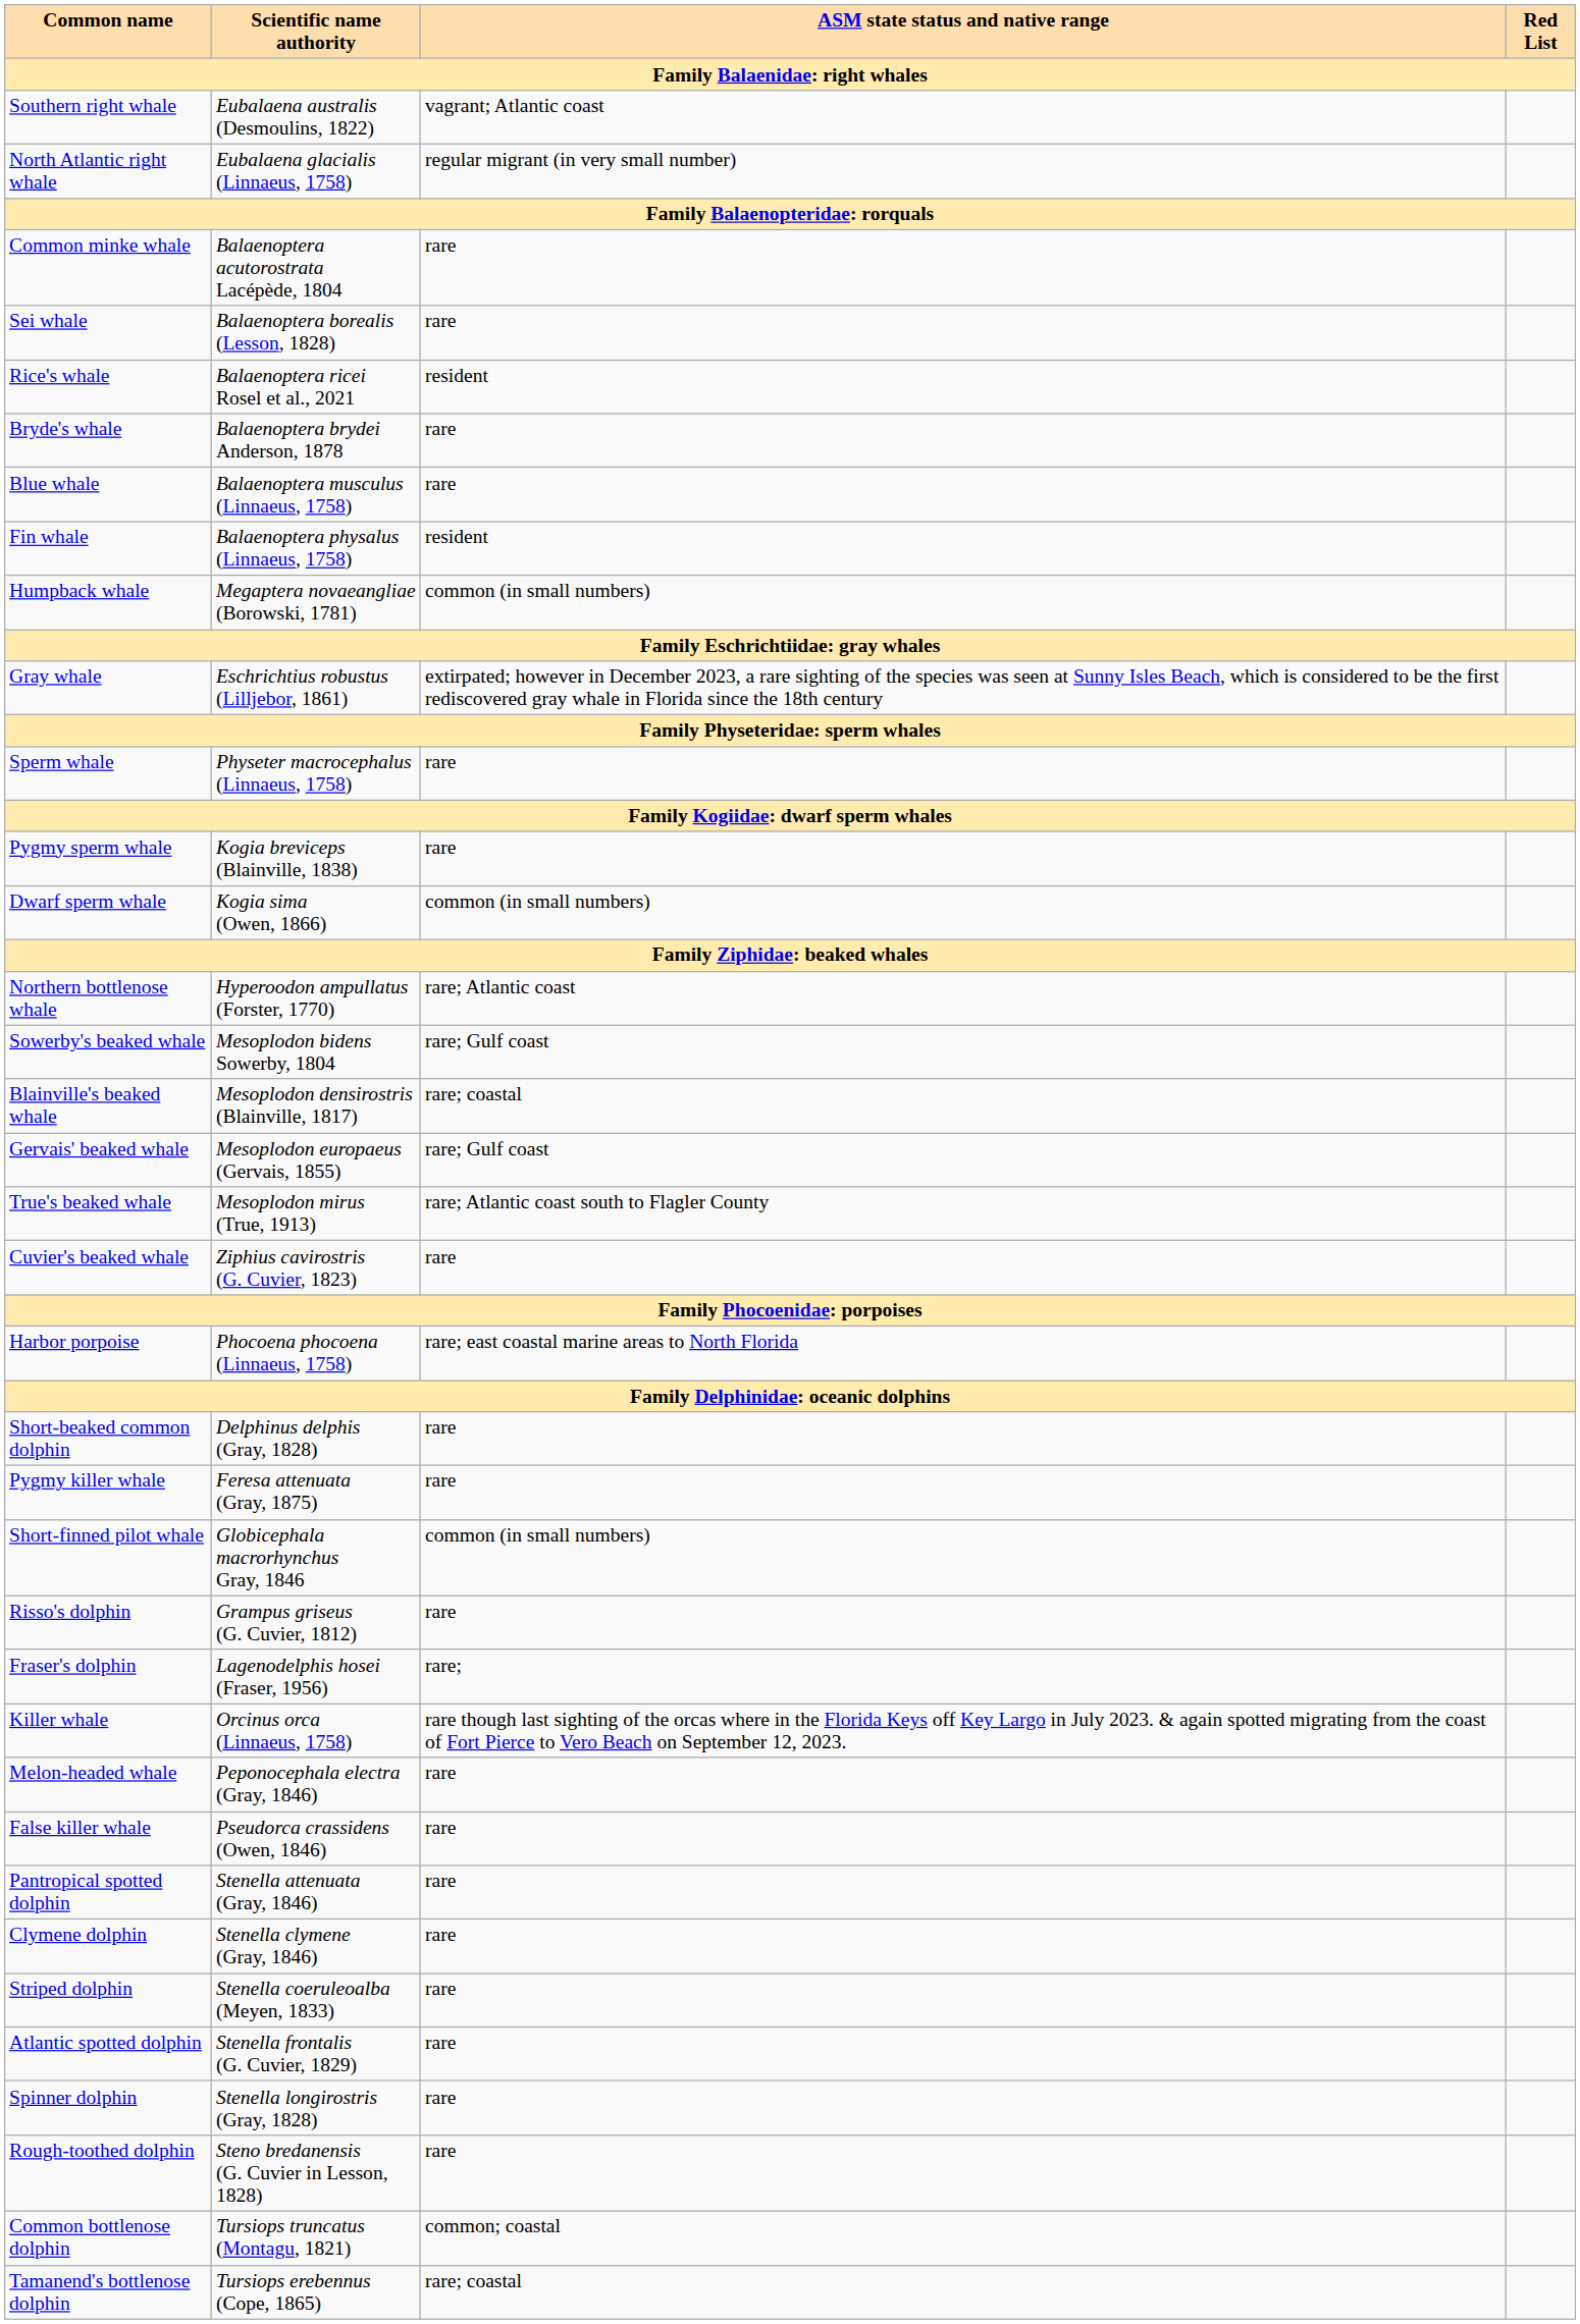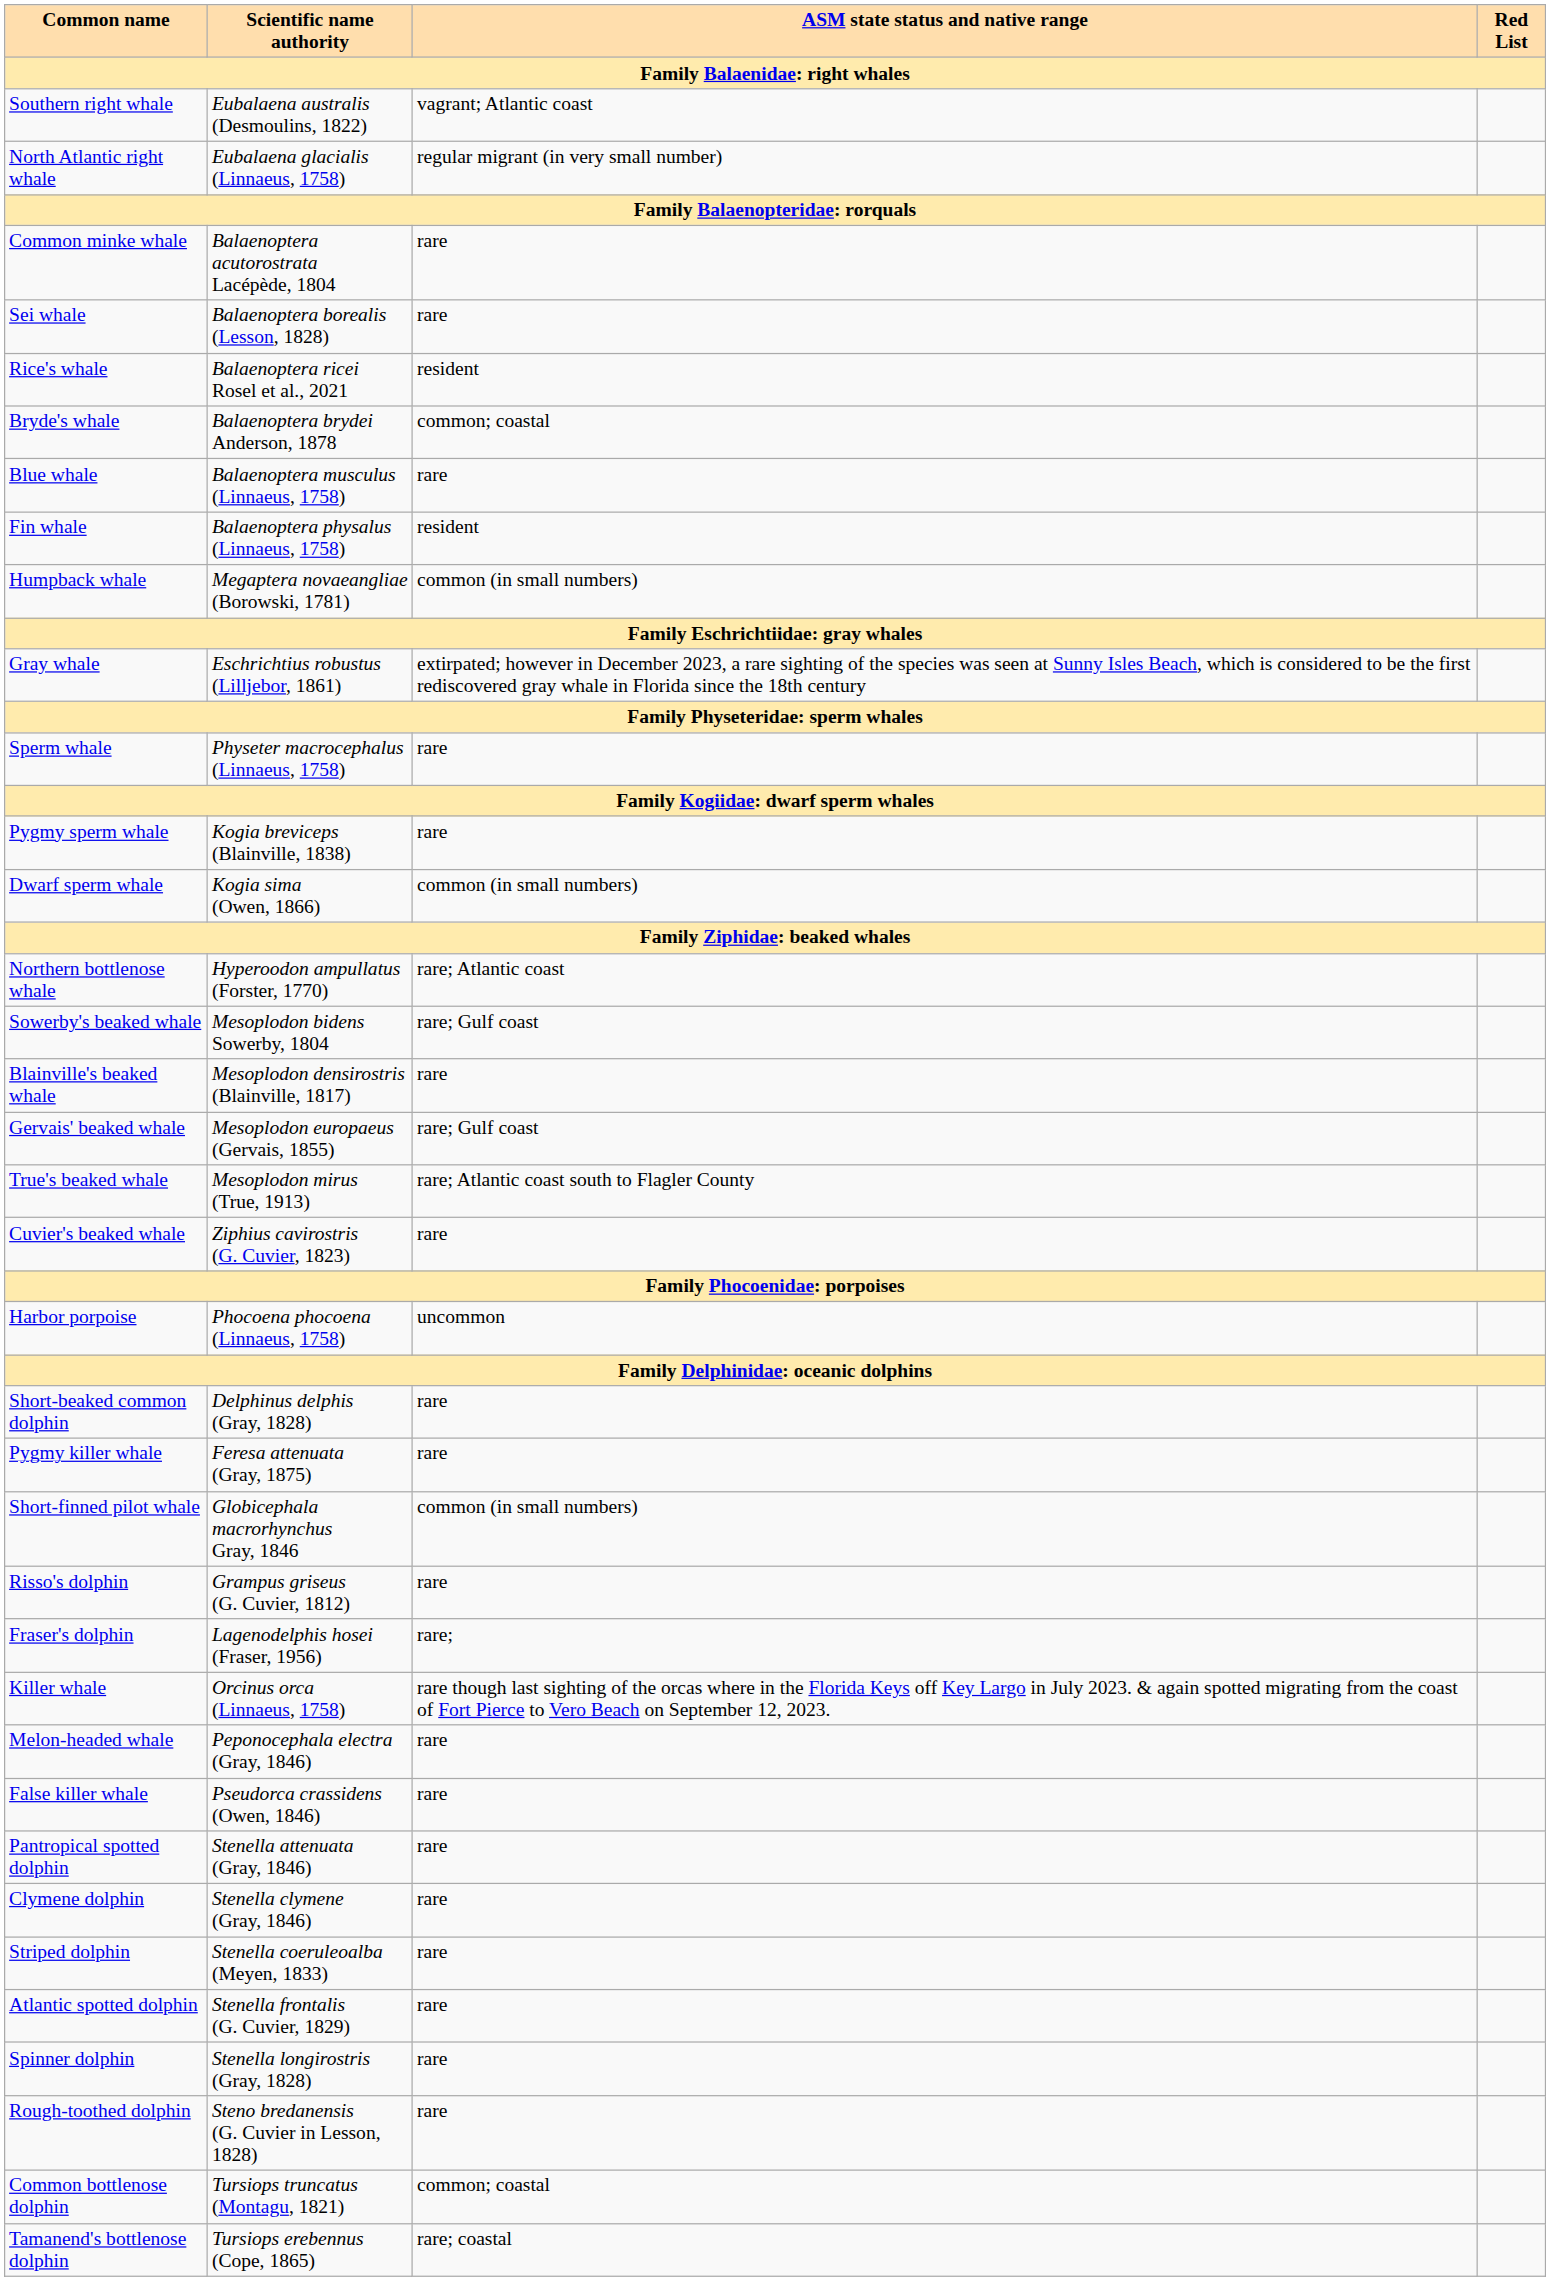 <table class="wikitable" style="width:100%; text-align:left;">
 <tr valign="top">
 <th style=background:navajowhite>Common name</th>
 <th style=background:navajowhite>Scientific name<br>authority</th>
 <th style=background:navajowhite><a href='#'>ASM</a> state status and native range</th>
 <th style=background:navajowhite>Red List</th>
 </tr>
 <tr>
 <td style="text-align:center;" bgcolor="#ffebad" colspan=5><strong>Family <a href='#'>Balaenidae</a>: right whales</strong></td>
 </tr>
 <tr valign="top">
 <td><a href='#'>Southern right whale</a><br></td>
 <td><em>Eubalaena australis</em><br>(Desmoulins, 1822)</td>
 <td>vagrant; Atlantic coast</td>
 <td><br></td>
 </tr>
 <tr valign="top">
 <td><a href='#'>North Atlantic right whale</a><br></td>
 <td><em>Eubalaena glacialis</em><br>(<a href='#'>Linnaeus</a>, <a href='#'>1758</a>)</td>
 <td>regular migrant (in very small number)</td>
 <td><br></td>
 </tr>
 <tr>
 <td style="text-align:center;" bgcolor="#ffebad" colspan=5><strong>Family <a href='#'>Balaenopteridae</a>: rorquals</strong></td>
 </tr>
 <tr valign="top">
 <td><a href='#'>Common minke whale</a><br></td>
 <td><em>Balaenoptera acutorostrata</em><br>Lacépède, 1804</td>
 <td>rare</td>
 <td><br></td>
 </tr>
 <tr valign="top">
 <td><a href='#'>Sei whale</a><br></td>
 <td><em>Balaenoptera borealis</em><br>(<a href='#'>Lesson</a>, 1828)</td>
 <td>rare</td>
 <td><br></td>
 </tr>
 <tr valign="top">
 <td><a href='#'>Rice's whale</a><br></td>
 <td><em>Balaenoptera ricei</em><br>Rosel et al., 2021</td>
 <td>resident</td>
 <td><br></td>
 </tr>
 <tr valign="top">
 <td><a href='#'>Bryde's whale</a><br></td>
 <td><em>Balaenoptera brydei</em><br>Anderson, 1878</td>
-<td>rare</td>
+<td>common; coastal</td>
 <td><br></td>
 </tr>
 <tr valign="top">
 <td><a href='#'>Blue whale</a><br></td>
 <td><em>Balaenoptera musculus</em><br>(<a href='#'>Linnaeus</a>, <a href='#'>1758</a>)</td>
 <td>rare</td>
 <td><br></td>
 </tr>
 <tr valign="top">
 <td><a href='#'>Fin whale</a><br></td>
 <td><em>Balaenoptera physalus</em><br>(<a href='#'>Linnaeus</a>, <a href='#'>1758</a>)</td>
 <td>resident</td>
 <td><br></td>
 </tr>
 <tr valign="top">
 <td><a href='#'>Humpback whale</a><br></td>
 <td><em>Megaptera novaeangliae</em><br>(Borowski, 1781)</td>
 <td>common (in small numbers)</td>
 <td><br></td>
 </tr>
 <tr>
 <td style="text-align:center;" bgcolor="#ffebad" colspan=5><strong>Family Eschrichtiidae: gray whales</strong></td>
 </tr>
 <tr valign="top">
 <td><a href='#'>Gray whale</a><br></td>
 <td><em>Eschrichtius robustus</em><br>(<a href='#'>Lilljebor</a>, 1861)</td>
 <td>extirpated; however in December 2023, a rare sighting of the species was seen at <a href='#'>Sunny Isles Beach</a>, which is considered to be the first rediscovered gray whale in Florida since the 18th century</td>
 <td><br></td>
 </tr>
 <tr>
 <td style="text-align:center;" bgcolor="#ffebad" colspan=5><strong>Family Physeteridae: sperm whales</strong></td>
 </tr>
 <tr valign="top">
 <td><a href='#'>Sperm whale</a><br></td>
 <td><em>Physeter macrocephalus</em><br>(<a href='#'>Linnaeus</a>, <a href='#'>1758</a>)</td>
 <td>rare</td>
 <td><br></td>
 </tr>
 <tr>
 <td style="text-align:center;" bgcolor="#ffebad" colspan=5><strong>Family <a href='#'>Kogiidae</a>: dwarf sperm whales</strong></td>
 </tr>
 <tr valign="top">
 <td><a href='#'>Pygmy sperm whale</a><br></td>
 <td><em>Kogia breviceps</em><br>(Blainville, 1838)</td>
 <td>rare</td>
 <td><br></td>
 </tr>
 <tr valign="top">
 <td><a href='#'>Dwarf sperm whale</a><br></td>
 <td><em>Kogia sima</em><br>(Owen, 1866)</td>
 <td>common (in small numbers)</td>
 <td><br></td>
 </tr>
 <tr>
 <td style="text-align:center;" bgcolor="#ffebad" colspan=5><strong>Family <a href='#'>Ziphidae</a>: beaked whales</strong></td>
 </tr>
 <tr valign="top">
 <td><a href='#'>Northern bottlenose whale</a><br></td>
 <td><em>Hyperoodon ampullatus</em><br>(Forster, 1770)</td>
 <td>rare; Atlantic coast</td>
 <td><br></td>
 </tr>
 <tr valign="top">
 <td><a href='#'>Sowerby's beaked whale</a><br></td>
 <td><em>Mesoplodon bidens</em><br>Sowerby, 1804</td>
 <td>rare; Gulf coast</td>
 <td><br></td>
 </tr>
 <tr valign="top">
 <td><a href='#'>Blainville's beaked whale</a><br></td>
 <td><em>Mesoplodon densirostris</em><br>(Blainville, 1817)</td>
-<td>rare; coastal</td>
+<td>rare</td>
 <td><br></td>
 </tr>
 <tr valign="top">
 <td><a href='#'>Gervais' beaked whale</a><br></td>
 <td><em>Mesoplodon europaeus</em><br>(Gervais, 1855)</td>
 <td>rare; Gulf coast</td>
 <td><br></td>
 </tr>
 <tr valign="top">
 <td><a href='#'>True's beaked whale</a><br></td>
 <td><em>Mesoplodon mirus</em><br>(True, 1913)</td>
 <td>rare; Atlantic coast south to Flagler County</td>
 <td><br></td>
 </tr>
 <tr valign="top">
 <td><a href='#'>Cuvier's beaked whale</a><br></td>
 <td><em>Ziphius cavirostris</em><br>(<a href='#'>G. Cuvier</a>, 1823)</td>
 <td>rare</td>
 <td><br></td>
 </tr>
 <tr>
 <td style="text-align:center;" bgcolor="#ffebad" colspan=5><strong>Family <a href='#'>Phocoenidae</a>: porpoises</strong></td>
 </tr>
 <tr valign="top">
 <td><a href='#'>Harbor porpoise</a><br></td>
 <td><em>Phocoena phocoena</em><br>(<a href='#'>Linnaeus</a>, <a href='#'>1758</a>)</td>
-<td>rare; east coastal marine areas to <a href='#'>North Florida</a></td>
+<td>uncommon</td>
 <td><br></td>
 </tr>
 <tr>
 <td style="text-align:center;" bgcolor="#ffebad" colspan=5><strong>Family <a href='#'>Delphinidae</a>: oceanic dolphins</strong></td>
 </tr>
 <tr valign="top">
 <td><a href='#'>Short-beaked common dolphin</a><br></td>
 <td><em>Delphinus delphis</em><br>(Gray, 1828)</td>
 <td>rare</td>
 <td><br></td>
 </tr>
 <tr valign="top">
 <td><a href='#'>Pygmy killer whale</a><br></td>
 <td><em>Feresa attenuata</em><br>(Gray, 1875)</td>
 <td>rare</td>
 <td><br></td>
 </tr>
 <tr valign="top">
 <td><a href='#'>Short-finned pilot whale</a><br></td>
 <td><em>Globicephala macrorhynchus</em><br>Gray, 1846</td>
 <td>common (in small numbers)</td>
 <td><br></td>
 </tr>
 <tr valign="top">
 <td><a href='#'>Risso's dolphin</a><br></td>
 <td><em>Grampus griseus</em><br>(G. Cuvier, 1812)</td>
 <td>rare</td>
 <td><br></td>
 </tr>
 <tr valign="top">
 <td><a href='#'>Fraser's dolphin</a><br></td>
 <td><em>Lagenodelphis hosei</em><br>(Fraser, 1956)</td>
 <td>rare;</td>
 <td><br></td>
 </tr>
 <tr valign="top">
 <td><a href='#'>Killer whale</a><br></td>
 <td><em>Orcinus orca</em><br>(<a href='#'>Linnaeus</a>, <a href='#'>1758</a>)</td>
 <td>rare though last sighting of the orcas where in the <a href='#'>Florida Keys</a> off <a href='#'>Key Largo</a> in July 2023. & again spotted migrating from the coast of <a href='#'>Fort Pierce</a> to <a href='#'>Vero Beach</a> on September 12, 2023.</td>
 <td><br></td>
 </tr>
 <tr valign="top">
 <td><a href='#'>Melon-headed whale</a><br></td>
 <td><em>Peponocephala electra</em><br>(Gray, 1846)</td>
 <td>rare</td>
 <td><br></td>
 </tr>
 <tr valign="top">
 <td><a href='#'>False killer whale</a><br></td>
 <td><em>Pseudorca crassidens</em><br>(Owen, 1846)</td>
 <td>rare</td>
 <td><br></td>
 </tr>
 <tr valign="top">
 <td><a href='#'>Pantropical spotted dolphin</a><br></td>
 <td><em>Stenella attenuata</em><br>(Gray, 1846)</td>
 <td>rare</td>
 <td><br></td>
 </tr>
 <tr valign="top">
 <td><a href='#'>Clymene dolphin</a><br></td>
 <td><em>Stenella clymene</em><br>(Gray, 1846)</td>
 <td>rare</td>
 <td><br></td>
 </tr>
 <tr valign="top">
 <td><a href='#'>Striped dolphin</a><br></td>
 <td><em>Stenella coeruleoalba</em><br>(Meyen, 1833)</td>
 <td>rare</td>
 <td><br></td>
 </tr>
 <tr valign="top">
 <td><a href='#'>Atlantic spotted dolphin</a><br></td>
 <td><em>Stenella frontalis</em><br>(G. Cuvier, 1829)</td>
 <td>rare</td>
 <td><br></td>
 </tr>
 <tr valign="top">
 <td><a href='#'>Spinner dolphin</a><br></td>
 <td><em>Stenella longirostris</em><br>(Gray, 1828)</td>
 <td>rare</td>
 <td><br></td>
 </tr>
 <tr valign="top">
 <td><a href='#'>Rough-toothed dolphin</a><br></td>
 <td><em>Steno bredanensis</em><br>(G. Cuvier in Lesson, 1828)</td>
 <td>rare</td>
 <td><br></td>
 </tr>
 <tr valign="top">
 <td><a href='#'>Common bottlenose dolphin</a><br></td>
 <td><em>Tursiops truncatus</em><br>(<a href='#'>Montagu</a>, 1821)</td>
 <td>common; coastal</td>
 <td><br></td>
 </tr>
 <tr valign="top">
 <td><a href='#'>Tamanend's bottlenose dolphin</a></td>
 <td><em>Tursiops erebennus</em><br>(Cope, 1865)</td>
 <td>rare; coastal</td>
 <td><br></td>
 </tr>
 </table>
